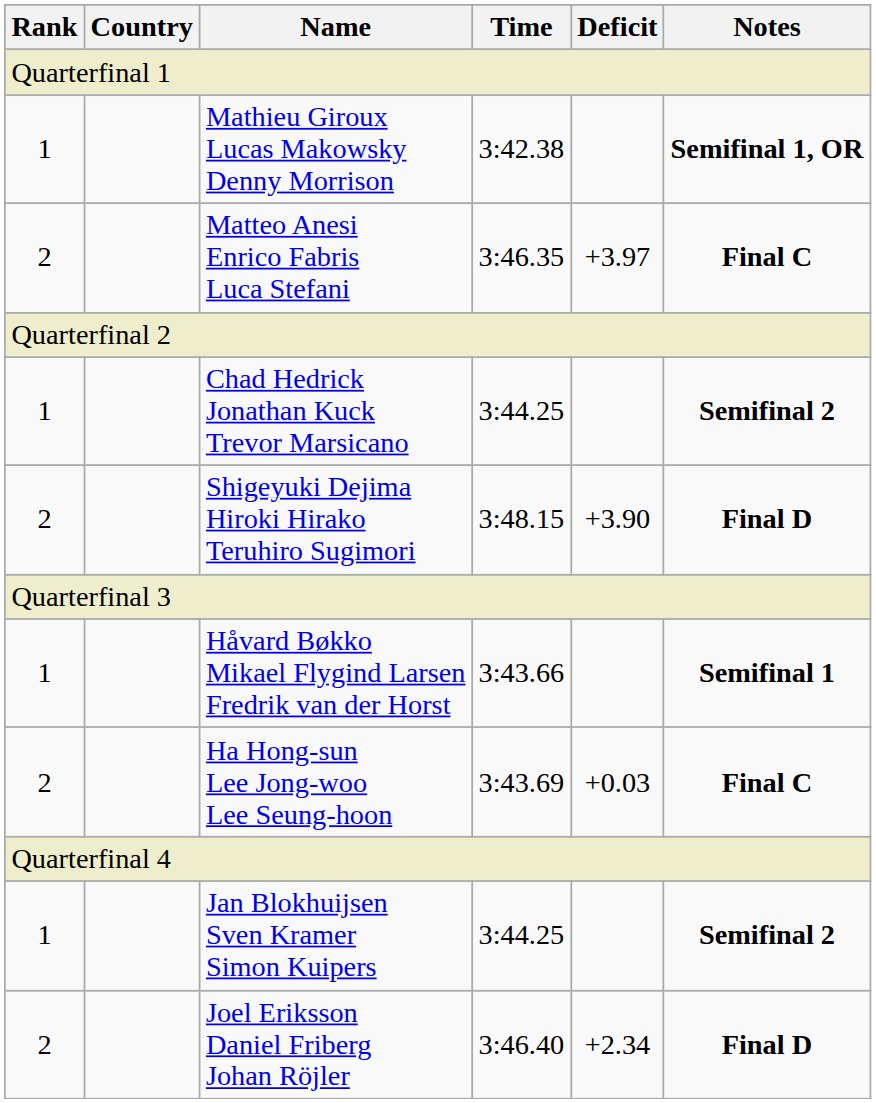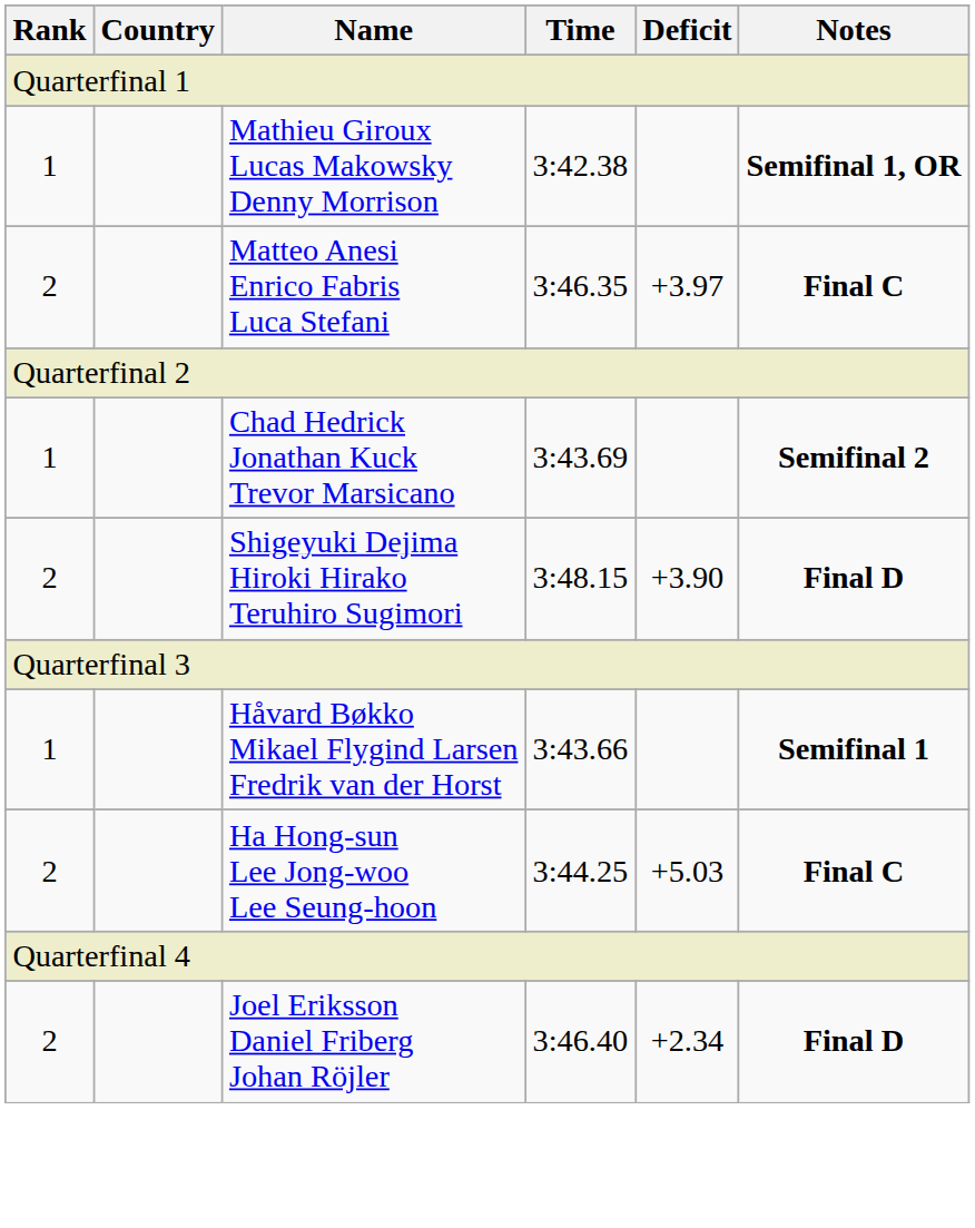 <table class="wikitable" style="text-align:center;">
 <tr>
 <th>Rank</th>
 <th>Country</th>
 <th>Name</th>
 <th>Time</th>
 <th>Deficit</th>
 <th>Notes</th>
 </tr>
 <tr>
 <td colspan="6" align="left" style="background: #eeeecc">Quarterfinal 1</td>
 </tr>
 <tr>
 <td>1</td>
 <td align=left></td>
 <td align=left><a href='#'>Mathieu Giroux</a><br><a href='#'>Lucas Makowsky</a><br><a href='#'>Denny Morrison</a></td>
 <td>3:42.38</td>
 <td></td>
 <td><strong>Semifinal 1, OR</strong></td>
 </tr>
 <tr>
 <td>2</td>
 <td align=left></td>
 <td align=left><a href='#'>Matteo Anesi</a><br><a href='#'>Enrico Fabris</a> <br><a href='#'>Luca Stefani</a></td>
 <td>3:46.35</td>
 <td>+3.97</td>
 <td><strong>Final C</strong></td>
 </tr>
 <tr>
 <td colspan="6" align="left" style="background: #eeeecc">Quarterfinal 2</td>
 </tr>
 <tr>
 <td>1</td>
 <td align=left></td>
 <td align=left><a href='#'>Chad Hedrick</a><br><a href='#'>Jonathan Kuck</a> <br><a href='#'>Trevor Marsicano</a></td>
-<td>3:44.25</td>
+<td>3:43.69</td>
 <td></td>
 <td><strong> Semifinal 2</strong></td>
 </tr>
 <tr>
 <td>2</td>
 <td align=left></td>
 <td align=left><a href='#'>Shigeyuki Dejima</a><br><a href='#'>Hiroki Hirako</a> <br><a href='#'>Teruhiro Sugimori</a></td>
 <td>3:48.15</td>
 <td>+3.90</td>
 <td><strong>Final D</strong></td>
 </tr>
 <tr>
 <td colspan="6" align="left" style="background: #eeeecc">Quarterfinal 3</td>
 </tr>
 <tr>
 <td>1</td>
 <td align=left></td>
 <td align=left><a href='#'>Håvard Bøkko</a><br><a href='#'>Mikael Flygind Larsen</a> <br><a href='#'>Fredrik van der Horst</a></td>
 <td>3:43.66</td>
 <td></td>
 <td><strong>Semifinal 1</strong></td>
 </tr>
 <tr>
 <td>2</td>
 <td align=left></td>
 <td align=left><a href='#'>Ha Hong-sun</a><br><a href='#'>Lee Jong-woo</a><br><a href='#'>Lee Seung-hoon</a></td>
-<td>3:43.69</td>
-<td>+0.03</td>
+<td>3:44.25</td>
+<td>+5.03</td>
 <td><strong>Final C</strong></td>
 </tr>
 <tr>
 <td colspan="6" align="left" style="background: #eeeecc">Quarterfinal 4</td>
-</tr>
-<tr>
-<td>1</td>
-<td align=left></td>
-<td align=left><a href='#'>Jan Blokhuijsen</a><br><a href='#'>Sven Kramer</a><br><a href='#'>Simon Kuipers</a></td>
-<td>3:44.25</td>
-<td></td>
-<td><strong>Semifinal 2</strong></td>
 </tr>
 <tr>
 <td>2</td>
 <td align=left></td>
 <td align=left><a href='#'>Joel Eriksson</a><br><a href='#'>Daniel Friberg</a><br><a href='#'>Johan Röjler</a></td>
 <td>3:46.40</td>
 <td>+2.34</td>
 <td><strong>Final D</strong></td>
 </tr>
 </table>
